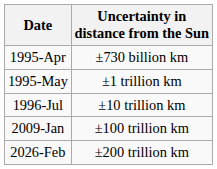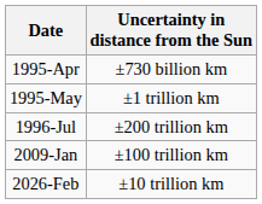 <table class="wikitable" style="text-align:center; font-size:0.9em;">
 <tr>
 <th>Date</th>
 <th>Uncertainty in<br>distance from the Sun</th>
 </tr>
 <tr>
 <td>1995-Apr</td>
 <td>±730 billion km</td>
 </tr>
 <tr>
 <td>1995-May</td>
 <td>±1 trillion km</td>
 </tr>
 <tr>
 <td>1996-Jul</td>
-<td>±10 trillion km</td>
+<td>±200 trillion km</td>
 </tr>
 <tr>
 <td>2009-Jan</td>
 <td>±100 trillion km</td>
 </tr>
 <tr>
 <td>2026-Feb</td>
-<td>±200 trillion km</td>
+<td>±10 trillion km</td>
 </tr>
 </table>
